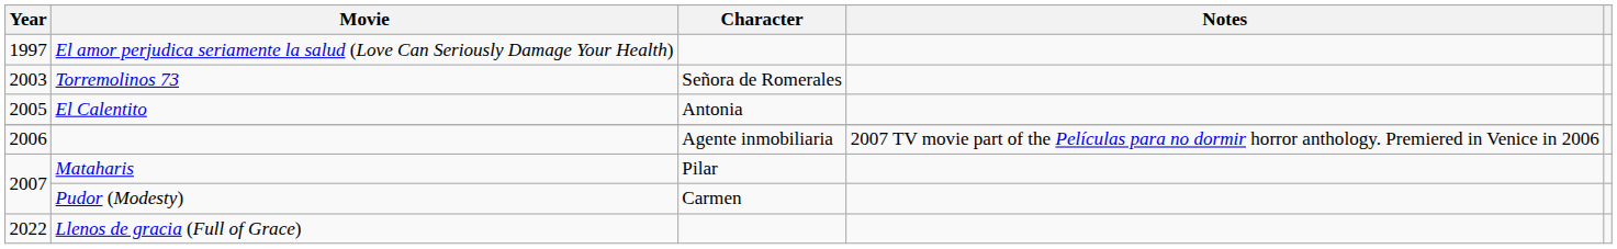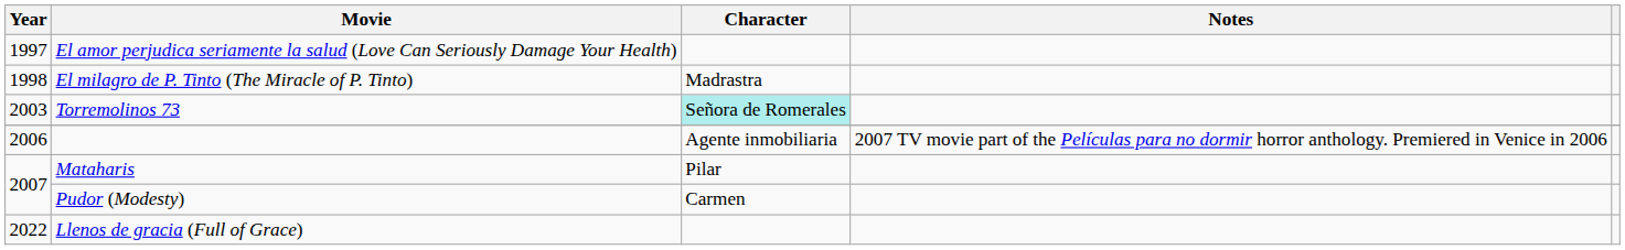 <table class="wikitable plainrowheaders sortable">
 <tr>
 <th scope="col">Year</th>
 <th scope="col">Movie</th>
 <th scope="col">Character</th>
 <th scope="col">Notes</th>
 <th scope="col"></th>
 </tr>
 <tr>
 <td align = "center">1997</td>
 <td><em><a href='#'> El amor perjudica seriamente la salud</a></em> (<em>Love Can Seriously Damage Your Health</em>)</td>
 <td></td>
 <td></td>
 <td align = "center"></td>
 </tr>
 <tr>
-<td align = "center">2003</td>
-<td><em><a href='#'>Torremolinos 73</a></em></td>
-<td>Señora de Romerales</td>
+<td align = "center">1998</td>
+<td><em><a href='#'>El milagro de P. Tinto</a></em> (<em>The Miracle of P. Tinto</em>)</td>
+<td>Madrastra</td>
 <td></td>
 <td align = "center"></td>
 </tr>
 <tr>
-<td align = "center">2005</td>
-<td><em><a href='#'>El Calentito</a></em></td>
-<td>Antonia</td>
+<td align = "center">2003</td>
+<td><em><a href='#'>Torremolinos 73</a></em></td>
+<td style="background: paleturquoise;">Señora de Romerales</td>
 <td></td>
 <td align = "center"></td>
 </tr>
 <tr>
 </tr>
 <tr>
 <td align = "center">2006</td>
 <td><em></em></td>
 <td>Agente inmobiliaria</td>
 <td>2007 TV movie part of the <em><a href='#'>Películas para no dormir</a></em> horror anthology. Premiered in Venice in 2006</td>
 <td align = "center"></td>
 </tr>
 <tr>
 <td rowspan="2" align = "center">2007</td>
 <td><em><a href='#'>Mataharis</a></em></td>
 <td>Pilar</td>
 <td></td>
 <td align = "center"></td>
 </tr>
 <tr>
 <td><em><a href='#'>Pudor</a></em> (<em>Modesty</em>)</td>
 <td>Carmen</td>
 <td></td>
 <td align = "center"></td>
 </tr>
 <tr>
 <td align = "center">2022</td>
 <td><em><a href='#'>Llenos de gracia</a></em> (<em>Full of Grace</em>)</td>
 <td></td>
 <td></td>
 <td align = "center"></td>
 </tr>
 </table>
